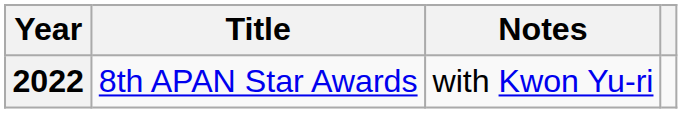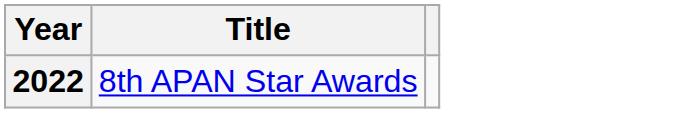 <table class="wikitable plainrowheaders">
 <tr>
 <th scope="col">Year</th>
 <th scope="col">Title</th>
-<th scope="col">Notes</th>
 <th scope="col" class="unsortable"></th>
 </tr>
 <tr>
 <th scope="row">2022</th>
 <td><a href='#'>8th APAN Star Awards</a></td>
-<td>with <a href='#'>Kwon Yu-ri</a></td>
 <td></td>
 </tr>
 </table>
